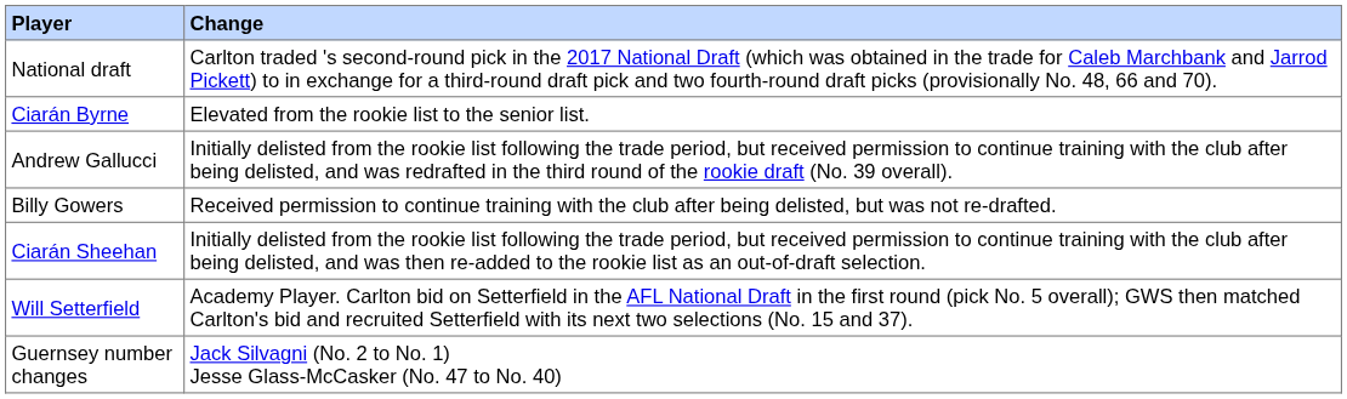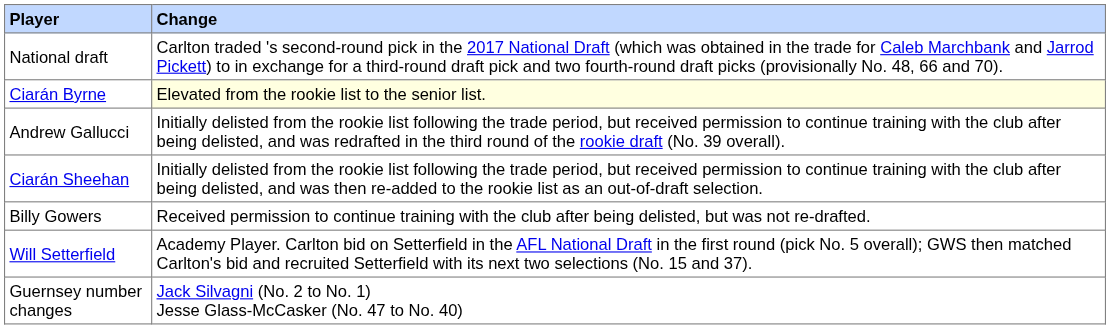 <table border="1" cellpadding="4" cellspacing="0"  style="text-align:left; font-size:95%; border-collapse:collapse; width:80%;">
 <tr style="background:#C1D8FF;">
 <th>Player</th>
 <th>Change</th>
 </tr>
 <tr>
 <td> National draft</td>
 <td>Carlton traded 's second-round pick in the <a href='#'>2017 National Draft</a> (which was obtained in the trade for <a href='#'>Caleb Marchbank</a> and <a href='#'>Jarrod Pickett</a>) to  in exchange for a third-round draft pick and two fourth-round draft picks (provisionally No. 48, 66 and 70).</td>
 </tr>
 <tr>
 <td> <a href='#'>Ciarán Byrne</a></td>
-<td>Elevated from the rookie list to the senior list.</td>
+<td style="background: lightyellow;">Elevated from the rookie list to the senior list.</td>
 </tr>
 <tr>
 <td> Andrew Gallucci</td>
 <td>Initially delisted from the rookie list following the trade period, but received permission to continue training with the club after being delisted, and was redrafted in the third round of the <a href='#'>rookie draft</a> (No. 39 overall).</td>
 </tr>
 <tr>
+<td> <a href='#'>Ciarán Sheehan</a></td>
+<td>Initially delisted from the rookie list following the trade period, but received permission to continue training with the club after being delisted, and was then re-added to the rookie list as an out-of-draft selection.</td>
+</tr>
+<tr>
 <td> Billy Gowers</td>
 <td>Received permission to continue training with the club after being delisted, but was not re-drafted.</td>
-</tr>
-<tr>
-<td> <a href='#'>Ciarán Sheehan</a></td>
-<td>Initially delisted from the rookie list following the trade period, but received permission to continue training with the club after being delisted, and was then re-added to the rookie list as an out-of-draft selection.</td>
 </tr>
 <tr>
 <td> <a href='#'>Will Setterfield</a></td>
 <td> Academy Player. Carlton bid on Setterfield in the <a href='#'>AFL National Draft</a> in the first round (pick No. 5 overall); GWS then matched Carlton's bid and recruited Setterfield with its next two selections (No. 15 and 37).</td>
 </tr>
 <tr>
 <td>Guernsey number changes</td>
 <td><a href='#'>Jack Silvagni</a> (No. 2 to No. 1)<br>Jesse Glass-McCasker (No. 47 to No. 40)</td>
 </tr>
 </table>
